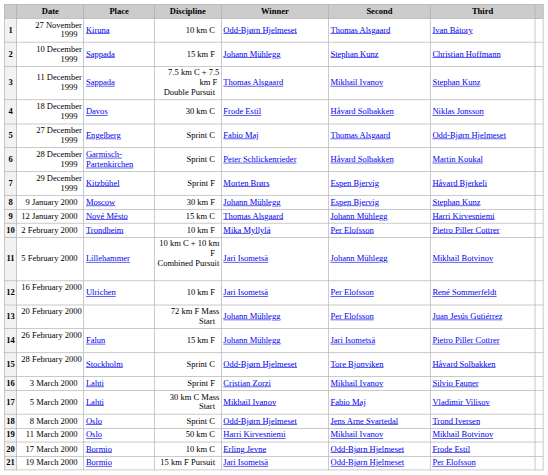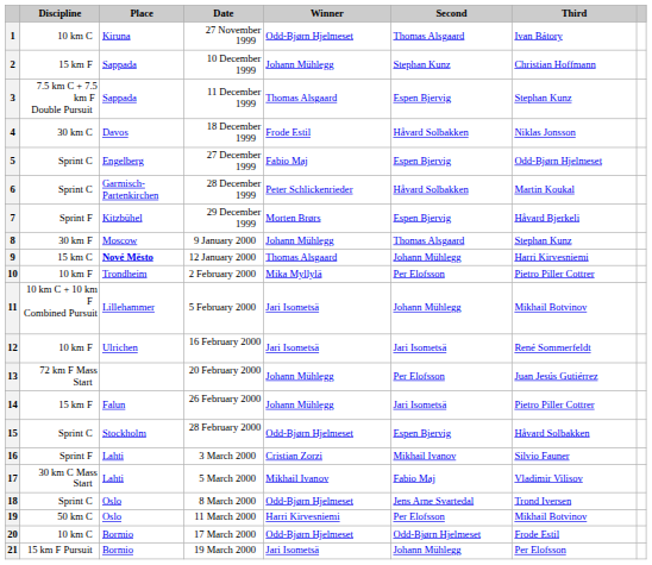 <table class="wikitable plainrowheaders" style="background:#fff; font-size:86%; line-height:16px; border:grey solid 1px; border-collapse:collapse;">
 <tr style="background:#ccc; text-align:center;">
 <th scope="col" style="background:#ccc; width=20 px;"></th>
+<th scope="col" style="background:#ccc; width:120px;">Discipline</th>
+<th scope="col" style="background:#ccc; width:120px;">Place</th>
 <th scope="col" style="background:#ccc; width:120px;">Date</th>
-<th scope="col" style="background:#ccc; width:120px;">Place</th>
-<th scope="col" style="background:#ccc; width:120px;">Discipline</th>
 <th scope="col" style="background:#ccc; width:200px;">Winner</th>
 <th scope="col" style="background:#ccc; width:200px;">Second</th>
 <th scope="col" style="background:#ccc; width:200px;">Third</th>
 <th scope="col" style="background:#ccc; width:10px;"></th>
 </tr>
 <tr>
 <th>1</th>
+<td align=right>10 km C  </td>
+<td> <a href='#'>Kiruna</a></td>
 <td align=right>27 November 1999  </td>
-<td> <a href='#'>Kiruna</a></td>
-<td align=right>10 km C  </td>
 <td> <a href='#'>Odd-Bjørn Hjelmeset</a></td>
 <td> <a href='#'>Thomas Alsgaard</a></td>
 <td> <a href='#'>Ivan Bátory</a></td>
 <td></td>
 </tr>
 <tr>
 <th>2</th>
+<td align=right>15 km F  </td>
+<td> <a href='#'>Sappada</a></td>
 <td align=right>10 December 1999  </td>
-<td> <a href='#'>Sappada</a></td>
-<td align=right>15 km F  </td>
 <td> <a href='#'>Johann Mühlegg</a></td>
 <td> <a href='#'>Stephan Kunz</a></td>
 <td> <a href='#'>Christian Hoffmann</a></td>
 <td></td>
 </tr>
 <tr>
 <th>3</th>
+<td align=right>7.5 km C + 7.5 km F <br>Double Pursuit  </td>
+<td> <a href='#'>Sappada</a></td>
 <td align=right>11 December 1999  </td>
-<td> <a href='#'>Sappada</a></td>
-<td align=right>7.5 km C + 7.5 km F <br>Double Pursuit  </td>
 <td> <a href='#'>Thomas Alsgaard</a></td>
-<td> <a href='#'>Mikhail Ivanov</a></td>
+<td> <a href='#'>Espen Bjervig</a></td>
 <td> <a href='#'>Stephan Kunz</a></td>
 <td></td>
 </tr>
 <tr>
 <th>4</th>
+<td align=right>30 km C  </td>
+<td> <a href='#'>Davos</a></td>
 <td align=right>18 December 1999  </td>
-<td> <a href='#'>Davos</a></td>
-<td align=right>30 km C  </td>
 <td> <a href='#'>Frode Estil</a></td>
 <td> <a href='#'>Håvard Solbakken</a></td>
 <td> <a href='#'>Niklas Jonsson</a></td>
 <td></td>
 </tr>
 <tr>
 <th>5</th>
+<td align=right>Sprint C  </td>
+<td> <a href='#'>Engelberg</a></td>
 <td align=right>27 December 1999  </td>
-<td> <a href='#'>Engelberg</a></td>
-<td align=right>Sprint C  </td>
 <td> <a href='#'>Fabio Maj</a></td>
-<td> <a href='#'>Thomas Alsgaard</a></td>
+<td> <a href='#'>Espen Bjervig</a></td>
 <td> <a href='#'>Odd-Bjørn Hjelmeset</a></td>
 <td></td>
 </tr>
 <tr>
 <th>6</th>
+<td align=right>Sprint C  </td>
+<td> <a href='#'>Garmisch-Partenkirchen</a></td>
 <td align=right>28 December 1999  </td>
-<td> <a href='#'>Garmisch-Partenkirchen</a></td>
-<td align=right>Sprint C  </td>
 <td> <a href='#'>Peter Schlickenrieder</a></td>
 <td> <a href='#'>Håvard Solbakken</a></td>
 <td> <a href='#'>Martin Koukal</a></td>
 <td></td>
 </tr>
 <tr>
 <th>7</th>
+<td align=right>Sprint F  </td>
+<td> <a href='#'>Kitzbühel</a></td>
 <td align=right>29 December 1999  </td>
-<td> <a href='#'>Kitzbühel</a></td>
-<td align=right>Sprint F  </td>
 <td> <a href='#'>Morten Brørs</a></td>
 <td> <a href='#'>Espen Bjervig</a></td>
 <td> <a href='#'>Håvard Bjerkeli</a></td>
 <td></td>
 </tr>
 <tr>
 <th>8</th>
+<td align=right>30 km F  </td>
+<td> <a href='#'>Moscow</a></td>
 <td align=right>9 January 2000  </td>
-<td> <a href='#'>Moscow</a></td>
-<td align=right>30 km F  </td>
 <td> <a href='#'>Johann Mühlegg</a></td>
-<td> <a href='#'>Espen Bjervig</a></td>
+<td> <a href='#'>Thomas Alsgaard</a></td>
 <td> <a href='#'>Stephan Kunz</a></td>
 <td></td>
 </tr>
 <tr>
 <th>9</th>
+<td align=right>15 km C  </td>
+<td><strong> <a href='#'>Nové Město</a></strong></td>
 <td align=right>12 January 2000  </td>
-<td> <a href='#'>Nové Město</a></td>
-<td align=right>15 km C  </td>
 <td> <a href='#'>Thomas Alsgaard</a></td>
 <td> <a href='#'>Johann Mühlegg</a></td>
 <td> <a href='#'>Harri Kirvesniemi</a></td>
 <td></td>
 </tr>
 <tr>
 <th>10</th>
+<td align=right>10 km F  </td>
+<td> <a href='#'>Trondheim</a></td>
 <td align=right>2 February 2000  </td>
-<td> <a href='#'>Trondheim</a></td>
-<td align=right>10 km F  </td>
 <td> <a href='#'>Mika Myllylä</a></td>
 <td> <a href='#'>Per Elofsson</a></td>
 <td> <a href='#'>Pietro Piller Cottrer</a></td>
 <td></td>
 </tr>
 <tr>
 <th>11</th>
+<td align=right>10 km C + 10 km F  <br>Combined Pursuit  </td>
+<td> <a href='#'>Lillehammer</a></td>
 <td align=right>5 February 2000  </td>
-<td> <a href='#'>Lillehammer</a></td>
-<td align=right>10 km C + 10 km F  <br>Combined Pursuit  </td>
 <td> <a href='#'>Jari Isometsä</a></td>
 <td> <a href='#'>Johann Mühlegg</a></td>
 <td> <a href='#'>Mikhail Botvinov</a></td>
 <td></td>
 </tr>
 <tr>
 <th>12</th>
+<td align=right>10 km F  </td>
+<td> <a href='#'>Ulrichen</a></td>
 <td align=right>16 February 2000  </td>
-<td> <a href='#'>Ulrichen</a></td>
-<td align=right>10 km F  </td>
 <td> <a href='#'>Jari Isometsä</a></td>
-<td> <a href='#'>Per Elofsson</a></td>
+<td> <a href='#'>Jari Isometsä</a></td>
 <td> <a href='#'>René Sommerfeldt</a></td>
 <td></td>
 </tr>
 <tr>
 <th>13</th>
+<td align=right>72 km F Mass Start  </td>
+<td></td>
 <td align=right>20 February 2000  </td>
-<td></td>
-<td align=right>72 km F Mass Start  </td>
 <td> <a href='#'>Johann Mühlegg</a></td>
 <td> <a href='#'>Per Elofsson</a></td>
 <td> <a href='#'>Juan Jesús Gutiérrez</a></td>
 <td></td>
 </tr>
 <tr>
 <th>14</th>
+<td align=right>15 km F  </td>
+<td> <a href='#'>Falun</a></td>
 <td align=right>26 February 2000  </td>
-<td> <a href='#'>Falun</a></td>
-<td align=right>15 km F  </td>
 <td> <a href='#'>Johann Mühlegg</a></td>
 <td> <a href='#'>Jari Isometsä</a></td>
 <td> <a href='#'>Pietro Piller Cottrer</a></td>
 <td></td>
 </tr>
 <tr>
 <th>15</th>
+<td align=right>Sprint C  </td>
+<td> <a href='#'>Stockholm</a></td>
 <td align=right>28 February 2000  </td>
-<td> <a href='#'>Stockholm</a></td>
-<td align=right>Sprint C  </td>
 <td> <a href='#'>Odd-Bjørn Hjelmeset</a></td>
-<td> <a href='#'>Tore Bjonviken</a></td>
+<td> <a href='#'>Espen Bjervig</a></td>
 <td> <a href='#'>Håvard Solbakken</a></td>
 <td></td>
 </tr>
 <tr>
 <th>16</th>
+<td align=right>Sprint F  </td>
+<td> <a href='#'>Lahti</a></td>
 <td align=right>3 March 2000  </td>
-<td> <a href='#'>Lahti</a></td>
-<td align=right>Sprint F  </td>
 <td> <a href='#'>Cristian Zorzi</a></td>
 <td> <a href='#'>Mikhail Ivanov</a></td>
 <td> <a href='#'>Silvio Fauner</a></td>
 <td></td>
 </tr>
 <tr>
 <th>17</th>
+<td align=right>30 km C Mass Start  </td>
+<td> <a href='#'>Lahti</a></td>
 <td align=right>5 March 2000  </td>
-<td> <a href='#'>Lahti</a></td>
-<td align=right>30 km C Mass Start  </td>
 <td> <a href='#'>Mikhail Ivanov</a></td>
 <td> <a href='#'>Fabio Maj</a></td>
 <td> <a href='#'>Vladimir Vilisov</a></td>
 <td></td>
 </tr>
 <tr>
 <th>18</th>
+<td align=right>Sprint C  </td>
+<td> <a href='#'>Oslo</a></td>
 <td align=right>8 March 2000  </td>
-<td> <a href='#'>Oslo</a></td>
-<td align=right>Sprint C  </td>
 <td> <a href='#'>Odd-Bjørn Hjelmeset</a></td>
 <td> <a href='#'>Jens Arne Svartedal</a></td>
 <td> <a href='#'>Trond Iversen</a></td>
 <td></td>
 </tr>
 <tr>
 <th>19</th>
+<td align=right>50 km C  </td>
+<td> <a href='#'>Oslo</a></td>
 <td align=right>11 March 2000  </td>
-<td> <a href='#'>Oslo</a></td>
-<td align=right>50 km C  </td>
 <td> <a href='#'>Harri Kirvesniemi</a></td>
-<td> <a href='#'>Mikhail Ivanov</a></td>
+<td> <a href='#'>Per Elofsson</a></td>
 <td> <a href='#'>Mikhail Botvinov</a></td>
 <td></td>
 </tr>
 <tr>
 <th>20</th>
+<td align=right>10 km C  </td>
+<td> <a href='#'>Bormio</a></td>
 <td align=right>17 March 2000  </td>
-<td> <a href='#'>Bormio</a></td>
-<td align=right>10 km C  </td>
-<td> <a href='#'>Erling Jevne</a></td>
+<td> <a href='#'>Odd-Bjørn Hjelmeset</a></td>
 <td> <a href='#'>Odd-Bjørn Hjelmeset</a></td>
 <td> <a href='#'>Frode Estil</a></td>
 <td></td>
 </tr>
 <tr>
 <th>21</th>
+<td align=right>15 km F Pursuit  </td>
+<td> <a href='#'>Bormio</a></td>
 <td align=right>19 March 2000  </td>
-<td> <a href='#'>Bormio</a></td>
-<td align=right>15 km F Pursuit  </td>
 <td> <a href='#'>Jari Isometsä</a></td>
-<td> <a href='#'>Odd-Bjørn Hjelmeset</a></td>
+<td> <a href='#'>Johann Mühlegg</a></td>
 <td> <a href='#'>Per Elofsson</a></td>
 <td></td>
 </tr>
 </table>
